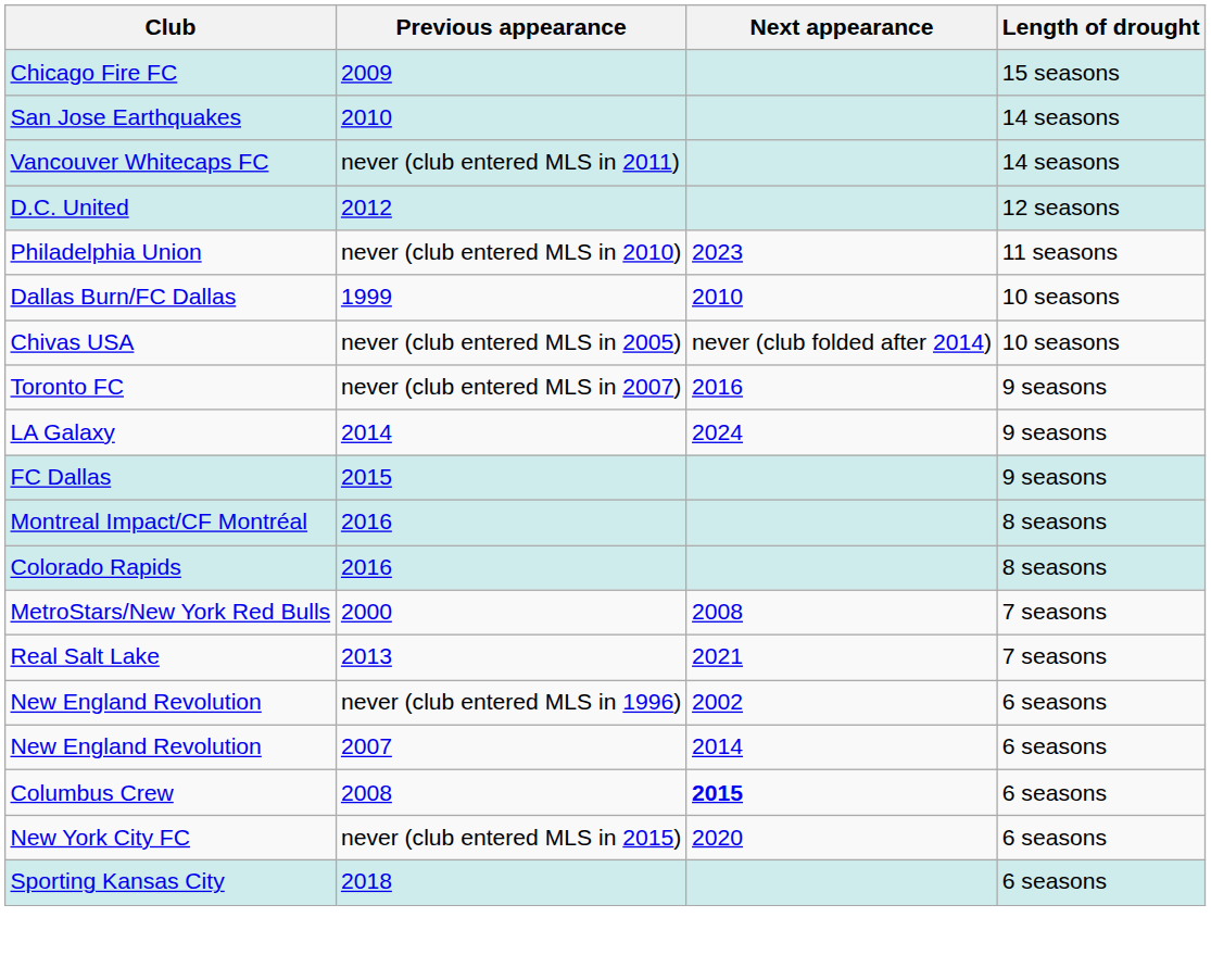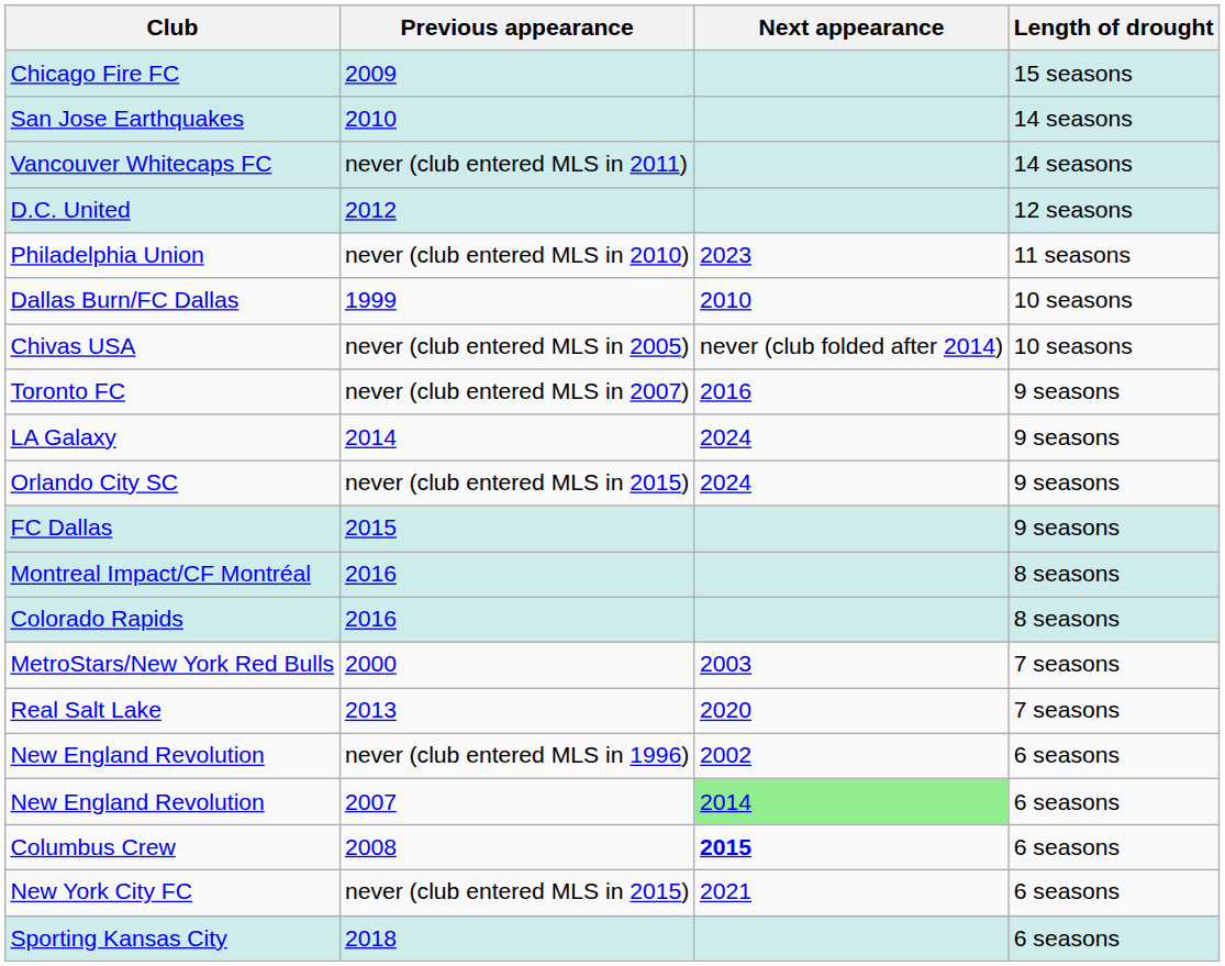 <table class="wikitable sortable" style="font-size:1.00em; line-height:1.5em;">
 <tr>
 <th>Club</th>
 <th>Previous appearance</th>
 <th>Next appearance</th>
 <th>Length of drought</th>
 </tr>
 <tr style="background:#CFECEC">
 <td align="left"><a href='#'>Chicago Fire FC</a></td>
 <td><a href='#'>2009</a></td>
 <td></td>
 <td>15 seasons</td>
 </tr>
 <tr style="background:#CFECEC">
 <td align="left"><a href='#'>San Jose Earthquakes</a></td>
 <td><a href='#'>2010</a></td>
 <td></td>
 <td>14 seasons</td>
 </tr>
 <tr style="background:#CFECEC">
 <td align="left"><a href='#'>Vancouver Whitecaps FC</a></td>
 <td>never (club entered MLS in <a href='#'>2011</a>)</td>
 <td></td>
 <td>14 seasons</td>
 </tr>
 <tr style="background:#CFECEC">
 <td align="left"><a href='#'>D.C. United</a></td>
 <td><a href='#'>2012</a></td>
 <td></td>
 <td>12 seasons</td>
 </tr>
 <tr>
 <td align="left"><a href='#'>Philadelphia Union</a></td>
 <td>never (club entered MLS in <a href='#'>2010</a>)</td>
 <td><a href='#'>2023</a></td>
 <td>11 seasons</td>
 </tr>
 <tr>
 <td align="left"><a href='#'>Dallas Burn/FC Dallas</a></td>
 <td><a href='#'>1999</a></td>
 <td><a href='#'>2010</a></td>
 <td>10 seasons</td>
 </tr>
 <tr>
 <td align="left"><a href='#'>Chivas USA</a></td>
 <td>never (club entered MLS in <a href='#'>2005</a>)</td>
 <td>never (club folded after <a href='#'>2014</a>)</td>
 <td>10 seasons</td>
 </tr>
 <tr>
 <td align="left"><a href='#'>Toronto FC</a></td>
 <td>never (club entered MLS in <a href='#'>2007</a>)</td>
 <td><a href='#'>2016</a></td>
 <td>9 seasons</td>
 </tr>
 <tr>
 <td align="left"><a href='#'>LA Galaxy</a></td>
 <td><a href='#'>2014</a></td>
 <td><a href='#'>2024</a></td>
 <td>9 seasons</td>
 </tr>
+<tr>
+<td align="left"><a href='#'>Orlando City SC</a></td>
+<td>never (club entered MLS in <a href='#'>2015</a>)</td>
+<td><a href='#'>2024</a></td>
+<td>9 seasons</td>
+</tr>
 <tr style="background:#CFECEC">
 <td align="left"><a href='#'>FC Dallas</a></td>
 <td><a href='#'>2015</a></td>
 <td></td>
 <td>9 seasons</td>
 </tr>
 <tr style="background:#CFECEC">
 <td align="left"><a href='#'>Montreal Impact/CF Montréal</a></td>
 <td><a href='#'>2016</a></td>
 <td></td>
 <td>8 seasons</td>
 </tr>
 <tr style="background:#CFECEC">
 <td align="left"><a href='#'>Colorado Rapids</a></td>
 <td><a href='#'>2016</a></td>
 <td></td>
 <td>8 seasons</td>
 </tr>
 <tr>
 <td align="left"><a href='#'>MetroStars/New York Red Bulls</a></td>
 <td><a href='#'>2000</a></td>
-<td><a href='#'>2008</a></td>
+<td><a href='#'>2003</a></td>
 <td>7 seasons</td>
 </tr>
 <tr>
 <td align="left"><a href='#'>Real Salt Lake</a></td>
 <td><a href='#'>2013</a></td>
-<td><a href='#'>2021</a></td>
+<td><a href='#'>2020</a></td>
 <td>7 seasons</td>
 </tr>
 <tr>
 <td align="left"><a href='#'>New England Revolution</a></td>
 <td>never (club entered MLS in <a href='#'>1996</a>)</td>
 <td><a href='#'>2002</a></td>
 <td>6 seasons</td>
 </tr>
 <tr>
 <td align="left"><a href='#'>New England Revolution</a></td>
 <td><a href='#'>2007</a></td>
-<td><a href='#'>2014</a></td>
+<td style="background: lightgreen;"><a href='#'>2014</a></td>
 <td>6 seasons</td>
 </tr>
 <tr>
 <td align="left"><a href='#'>Columbus Crew</a></td>
 <td><a href='#'>2008</a></td>
 <td><strong><a href='#'>2015</a></strong></td>
 <td>6 seasons</td>
 </tr>
 <tr>
 <td align="left"><a href='#'>New York City FC</a></td>
 <td>never (club entered MLS in <a href='#'>2015</a>)</td>
-<td><a href='#'>2020</a></td>
+<td><a href='#'>2021</a></td>
 <td>6 seasons</td>
 </tr>
 <tr style="background:#CFECEC">
 <td align="left"><a href='#'>Sporting Kansas City</a></td>
 <td><a href='#'>2018</a></td>
 <td></td>
 <td>6 seasons</td>
 </tr>
 </table>
